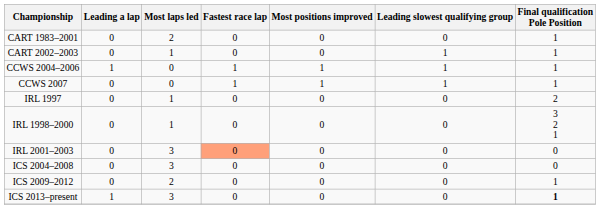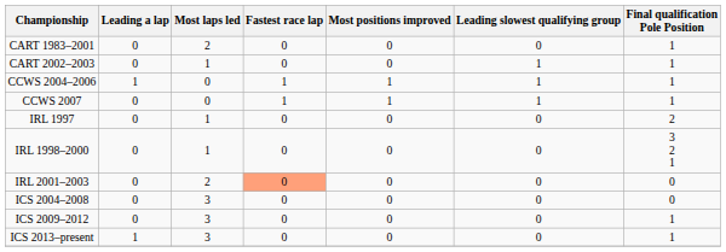 <table class="wikitable" style="text-align:center">
 <tr>
 <th>Championship</th>
 <th>Leading a lap</th>
 <th>Most laps led</th>
 <th>Fastest race lap</th>
 <th>Most positions improved</th>
 <th>Leading slowest qualifying group</th>
 <th>Final qualification<br>Pole Position</th>
 </tr>
 <tr>
 <td>CART 1983–2001</td>
 <td>0</td>
 <td>2</td>
 <td>0</td>
 <td>0</td>
 <td>0</td>
 <td>1</td>
 </tr>
 <tr>
 <td>CART 2002–2003</td>
 <td>0</td>
 <td>1</td>
 <td>0</td>
 <td>0</td>
 <td>1</td>
 <td>1</td>
 </tr>
 <tr>
 <td>CCWS 2004–2006</td>
 <td>1</td>
 <td>0</td>
 <td>1</td>
 <td>1</td>
 <td>1</td>
 <td>1</td>
 </tr>
 <tr>
 <td>CCWS 2007</td>
 <td>0</td>
 <td>0</td>
 <td>1</td>
 <td>1</td>
 <td>1</td>
 <td>1</td>
 </tr>
 <tr>
 <td>IRL 1997</td>
 <td>0</td>
 <td>1</td>
 <td>0</td>
 <td>0</td>
 <td>0</td>
 <td>2</td>
 </tr>
 <tr>
 <td>IRL 1998–2000</td>
 <td>0</td>
 <td>1</td>
 <td>0</td>
 <td>0</td>
 <td>0</td>
 <td>3<br>2<br>1</td>
 </tr>
 <tr>
 <td>IRL 2001–2003</td>
 <td>0</td>
-<td>3</td>
+<td>2</td>
 <td style="background: lightsalmon;">0</td>
 <td>0</td>
 <td>0</td>
 <td>0</td>
 </tr>
 <tr>
 <td>ICS 2004–2008</td>
 <td>0</td>
 <td>3</td>
 <td>0</td>
 <td>0</td>
 <td>0</td>
 <td>0</td>
 </tr>
 <tr>
 <td>ICS 2009–2012</td>
 <td>0</td>
-<td>2</td>
+<td>3</td>
 <td>0</td>
 <td>0</td>
 <td>0</td>
 <td>1</td>
 </tr>
 <tr>
 <td>ICS 2013–present</td>
 <td>1</td>
 <td>3</td>
 <td>0</td>
 <td>0</td>
 <td>0</td>
-<td><strong>1</strong></td>
+<td>1</td>
 </tr>
 <tr>
 </tr>
 </table>
